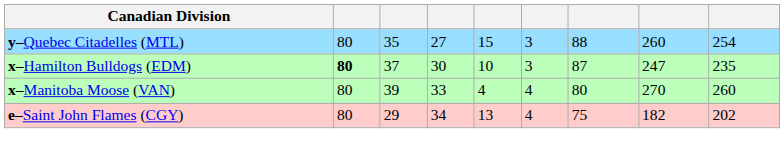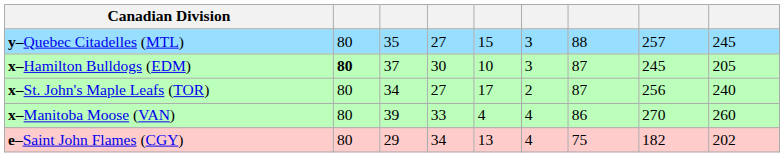 <table class="wikitable" style="width:50em">
 <tr>
 <th width="35%">Canadian Division</th>
 <th width="5%"></th>
 <th width="5%"></th>
 <th width="5%"></th>
 <th width="5%"></th>
 <th width="5%"></th>
 <th width="7.5%"></th>
 <th width="7.5%"></th>
 <th width="7.5%"></th>
 </tr>
 <tr bgcolor="#97DEFF">
 <td><strong>y–</strong><a href='#'>Quebec Citadelles</a> (<a href='#'>MTL</a>)</td>
 <td>80</td>
 <td>35</td>
 <td>27</td>
 <td>15</td>
 <td>3</td>
 <td>88</td>
-<td>260</td>
-<td>254</td>
+<td>257</td>
+<td>245</td>
 </tr>
 <tr bgcolor="#bbffbb">
 <td><strong>x–</strong><a href='#'>Hamilton Bulldogs</a> (<a href='#'>EDM</a>)</td>
 <td><strong>80</strong></td>
 <td>37</td>
 <td>30</td>
 <td>10</td>
 <td>3</td>
 <td>87</td>
-<td>247</td>
-<td>235</td>
+<td>245</td>
+<td>205</td>
+</tr>
+<tr bgcolor="#bbffbb">
+<td><strong>x–</strong><a href='#'>St. John's Maple Leafs</a> (<a href='#'>TOR</a>)</td>
+<td>80</td>
+<td>34</td>
+<td>27</td>
+<td>17</td>
+<td>2</td>
+<td>87</td>
+<td>256</td>
+<td>240</td>
 </tr>
 <tr bgcolor="#bbffbb">
 <td><strong>x–</strong><a href='#'>Manitoba Moose</a> (<a href='#'>VAN</a>)</td>
 <td>80</td>
 <td>39</td>
 <td>33</td>
 <td>4</td>
 <td>4</td>
-<td>80</td>
+<td>86</td>
 <td>270</td>
 <td>260</td>
 </tr>
 <tr bgcolor="#ffcccc">
 <td><strong>e–</strong><a href='#'>Saint John Flames</a> (<a href='#'>CGY</a>)</td>
 <td>80</td>
 <td>29</td>
 <td>34</td>
 <td>13</td>
 <td>4</td>
 <td>75</td>
 <td>182</td>
 <td>202</td>
 </tr>
 </table>
